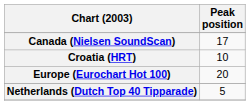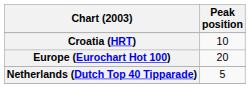 <table class="wikitable sortable plainrowheaders" style="text-align:center">
 <tr>
 <th>Chart (2003)</th>
 <th>Peak<br>position</th>
 </tr>
 <tr>
 </tr>
 <tr>
 </tr>
 <tr>
 </tr>
 <tr>
-</tr>
-<tr>
-<th scope="row">Canada (<a href='#'>Nielsen SoundScan</a>)</th>
-<td>17</td>
 </tr>
 <tr>
 <th scope="row">Croatia (<a href='#'>HRT</a>)</th>
 <td>10</td>
 </tr>
 <tr>
 <th scope="row">Europe (<a href='#'>Eurochart Hot 100</a>)</th>
 <td>20</td>
 </tr>
 <tr>
 </tr>
 <tr>
 </tr>
 <tr>
 </tr>
 <tr>
 <th scope="row">Netherlands (<a href='#'>Dutch Top 40 Tipparade</a>)</th>
 <td>5</td>
 </tr>
 <tr>
 </tr>
 <tr>
 </tr>
 <tr>
 </tr>
 <tr>
 </tr>
 <tr>
 </tr>
 <tr>
 </tr>
 <tr>
 </tr>
 <tr>
 </tr>
 </table>
